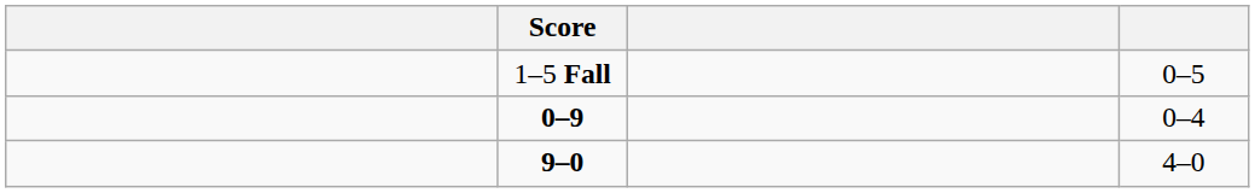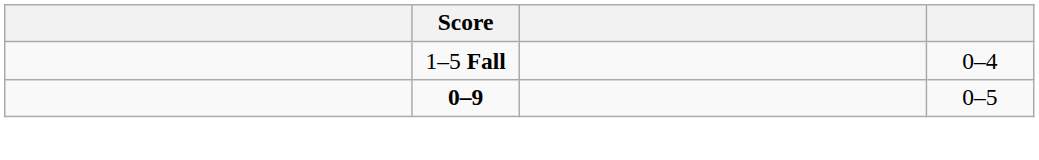 <table class="wikitable" style="text-align: center; ">
 <tr>
 <th align="right" width="270"></th>
 <th width="65">Score</th>
 <th align="left" width="270"></th>
 <th width="65"></th>
 </tr>
 <tr>
 <td align="left"></td>
 <td>1–5 <strong>Fall</strong></td>
 <td align="left"><strong></strong></td>
-<td>0–5 <strong></strong></td>
+<td>0–4 <strong></strong></td>
 </tr>
 <tr>
 <td align="left"></td>
 <td><strong>0–9</strong></td>
 <td align="left"><strong></strong></td>
-<td>0–4 <strong></strong></td>
-</tr>
-<tr>
-<td align="left"><strong></strong></td>
-<td><strong>9–0 </strong></td>
-<td align="left"></td>
-<td>4–0 <strong></strong></td>
+<td>0–5 <strong></strong></td>
 </tr>
 </table>
